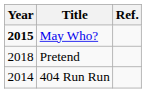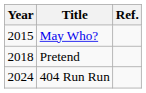 <table class="wikitable">
 <tr>
 <th>Year</th>
 <th>Title</th>
 <th>Ref.</th>
 </tr>
 <tr>
-<td><strong>2015</strong></td>
+<td>2015</td>
 <td><a href='#'>May Who?</a></td>
 <td></td>
 </tr>
 <tr>
 <td>2018</td>
 <td>Pretend</td>
 <td></td>
 </tr>
 <tr>
-<td>2014</td>
+<td>2024</td>
 <td>404 Run Run</td>
 <td></td>
 </tr>
 </table>
